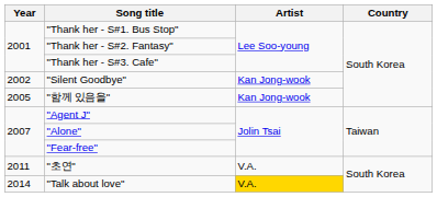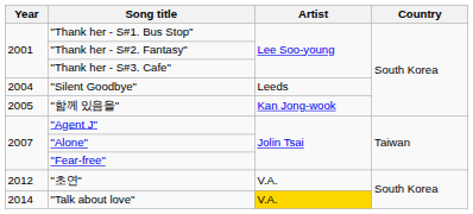 <table class="wikitable" style="width:650px">
 <tr>
 <th>Year</th>
 <th>Song title</th>
 <th>Artist</th>
 <th>Country</th>
 </tr>
 <tr>
 <td rowspan="3">2001 </td>
 <td>"Thank her - S#1. Bus Stop"</td>
 <td rowspan="3"><a href='#'>Lee Soo-young</a></td>
 <td rowspan="5">South Korea</td>
 </tr>
 <tr>
 <td>"Thank her - S#2. Fantasy"</td>
 </tr>
 <tr>
 <td>"Thank her - S#3. Cafe"</td>
 </tr>
 <tr>
-<td rowspan="1">2002</td>
+<td rowspan="1">2004</td>
 <td>"Silent Goodbye"</td>
-<td><a href='#'>Kan Jong-wook</a></td>
+<td>Leeds</td>
 </tr>
 <tr>
 <td rowspan="1">2005</td>
 <td>"함께 있음을"</td>
 <td><a href='#'>Kan Jong-wook</a></td>
 </tr>
 <tr>
 <td rowspan="3">2007</td>
 <td><a href='#'>"Agent J"</a></td>
 <td rowspan="3"><a href='#'>Jolin Tsai</a></td>
 <td rowspan="3">Taiwan</td>
 </tr>
 <tr>
 <td><a href='#'>"Alone"</a></td>
 </tr>
 <tr>
 <td><a href='#'>"Fear-free"</a></td>
 </tr>
 <tr>
-<td rowspan="1">2011</td>
+<td rowspan="1">2012</td>
 <td>"초연"</td>
 <td>V.A.</td>
 <td rowspan="2">South Korea</td>
 </tr>
 <tr>
 <td rowspan="1">2014</td>
 <td>"Talk about love"</td>
 <td style="background: gold;">V.A.</td>
 </tr>
 </table>
